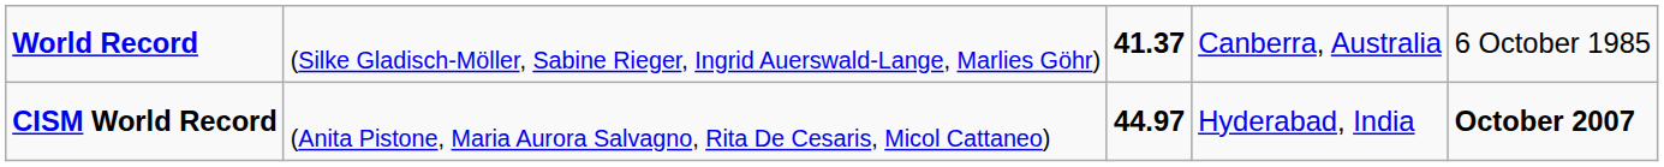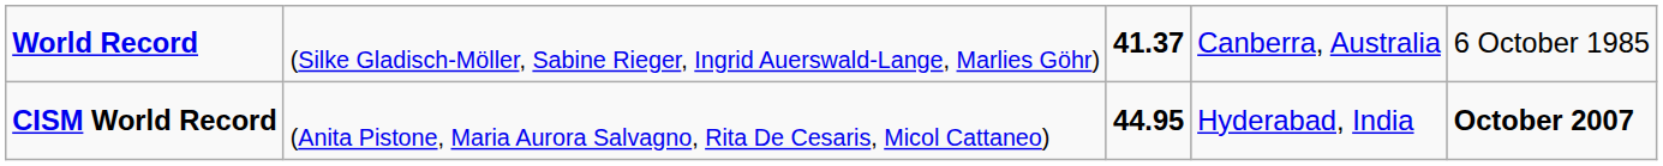 <table class="wikitable">
 <tr>
 <td><strong><a href='#'>World Record</a></strong></td>
 <td><br><small>(<a href='#'>Silke Gladisch-Möller</a>, <a href='#'>Sabine Rieger</a>, <a href='#'>Ingrid Auerswald-Lange</a>, <a href='#'>Marlies Göhr</a>)</small></td>
 <td><strong>41.37</strong></td>
 <td><a href='#'>Canberra</a>, <a href='#'>Australia</a></td>
 <td>6 October 1985</td>
 </tr>
 <tr>
 <td><strong><a href='#'>CISM</a> World Record</strong></td>
 <td><br><small>(<a href='#'>Anita Pistone</a>, <a href='#'>Maria Aurora Salvagno</a>, <a href='#'>Rita De Cesaris</a>, <a href='#'>Micol Cattaneo</a>)</small></td>
-<td><strong>44.97</strong></td>
+<td><strong>44.95</strong></td>
 <td><a href='#'>Hyderabad</a>, <a href='#'>India</a></td>
 <td><strong>October 2007</strong></td>
 </tr>
 </table>
